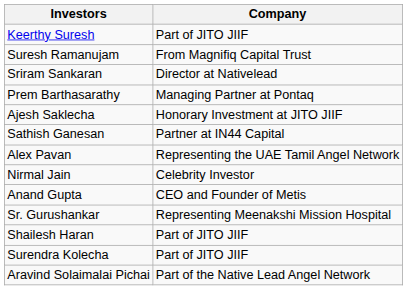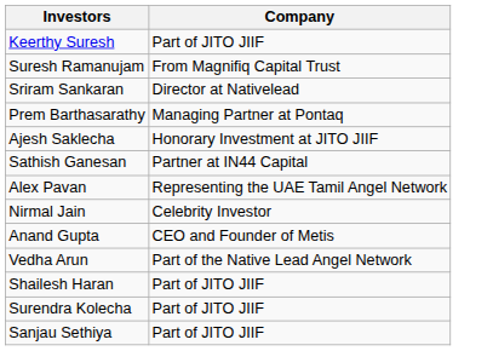 <table class="wikitable">
 <tr>
 <th style="background: ;color:black">Investors</th>
 <th style="background: ;color:black">Company</th>
 </tr>
 <tr>
 <td><a href='#'>Keerthy Suresh</a></td>
 <td>Part of JITO JIIF</td>
 </tr>
 <tr>
 <td>Suresh Ramanujam</td>
 <td>From Magnifiq Capital Trust</td>
 </tr>
 <tr>
 <td>Sriram Sankaran</td>
 <td>Director at Nativelead</td>
 </tr>
 <tr>
 <td>Prem Barthasarathy</td>
 <td>Managing Partner at Pontaq</td>
 </tr>
 <tr>
 <td>Ajesh Saklecha</td>
 <td>Honorary Investment at JITO JIIF</td>
 </tr>
 <tr>
 <td>Sathish Ganesan</td>
 <td>Partner at IN44 Capital</td>
 </tr>
 <tr>
 <td>Alex Pavan</td>
 <td>Representing the UAE Tamil Angel Network</td>
 </tr>
 <tr>
 <td>Nirmal Jain</td>
 <td>Celebrity Investor</td>
 </tr>
 <tr>
 <td>Anand Gupta</td>
 <td>CEO and Founder of Metis</td>
 </tr>
 <tr>
-<td>Sr. Gurushankar</td>
-<td>Representing Meenakshi Mission Hospital</td>
+<td>Vedha Arun</td>
+<td>Part of the Native Lead Angel Network</td>
 </tr>
 <tr>
 <td>Shailesh Haran</td>
 <td>Part of JITO JIIF</td>
 </tr>
 <tr>
 <td>Surendra Kolecha</td>
 <td>Part of JITO JIIF</td>
 </tr>
 <tr>
-<td>Aravind Solaimalai Pichai</td>
-<td>Part of the Native Lead Angel Network</td>
+<td>Sanjau Sethiya</td>
+<td>Part of JITO JIIF</td>
 </tr>
 </table>
